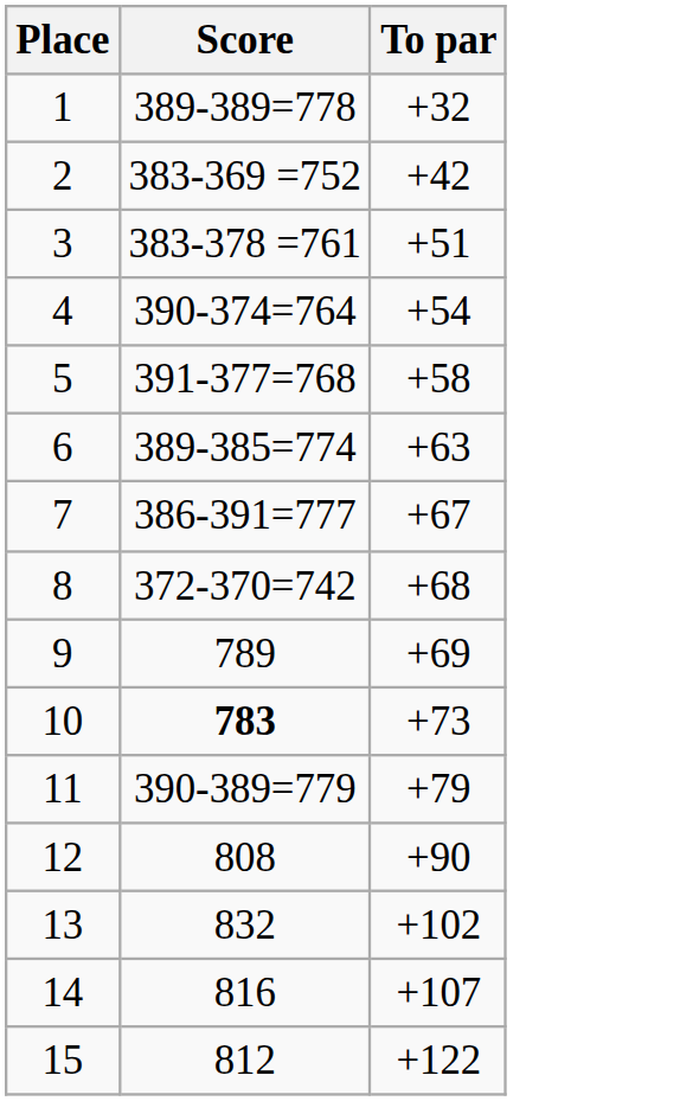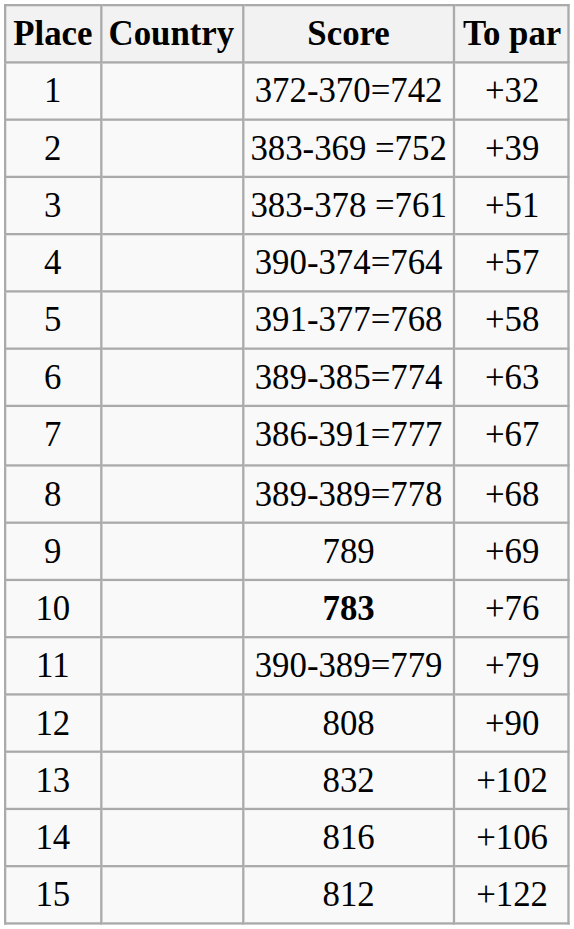 <table class="wikitable" style="font-size:95%;">
 <tr>
 <th>Place</th>
+<th>Country</th>
 <th>Score</th>
 <th>To par</th>
 </tr>
 <tr>
 <td align=center>1</td>
-<td align=center>389-389=778</td>
+<td></td>
+<td align=center>372-370=742</td>
 <td align="center">+32</td>
 </tr>
 <tr>
 <td align=center>2</td>
+<td></td>
 <td align="center">383-369 =752</td>
-<td align=center>+42</td>
+<td align=center>+39</td>
 </tr>
 <tr>
 <td align=center>3</td>
+<td></td>
 <td align=center>383-378 =761</td>
 <td align=center>+51</td>
 </tr>
 <tr>
 <td align="center">4</td>
+<td></td>
 <td align=center>390-374=764</td>
-<td align="center">+54</td>
+<td align="center">+57</td>
 </tr>
 <tr>
 <td align=center>5</td>
+<td></td>
 <td align="center">391-377=768</td>
 <td align=center>+58</td>
 </tr>
 <tr>
 <td align=center>6</td>
+<td></td>
 <td align="center">389-385=774</td>
 <td align=center>+63</td>
 </tr>
 <tr>
 <td align=center>7</td>
+<td></td>
 <td align=center>386-391=777</td>
 <td align=center>+67</td>
 </tr>
 <tr>
 <td align=center>8</td>
-<td align=center>372-370=742</td>
+<td></td>
+<td align=center>389-389=778</td>
 <td align=center>+68</td>
 </tr>
 <tr>
 <td align=center>9</td>
+<td></td>
 <td align=center>789</td>
 <td align=center>+69</td>
 </tr>
 <tr>
 <td align=center>10</td>
+<td></td>
 <td align=center><strong>783</strong></td>
-<td align=center>+73</td>
+<td align=center>+76</td>
 </tr>
 <tr>
 <td align=center>11</td>
+<td></td>
 <td align=center>390-389=779</td>
 <td align=center>+79</td>
 </tr>
 <tr>
 <td align=center>12</td>
+<td></td>
 <td align=center>808</td>
 <td align=center>+90</td>
 </tr>
 <tr>
 <td align=center>13</td>
+<td></td>
 <td align=center>832</td>
 <td align=center>+102</td>
 </tr>
 <tr>
 <td align=center>14</td>
+<td></td>
 <td align=center>816</td>
-<td align=center>+107</td>
+<td align=center>+106</td>
 </tr>
 <tr>
 <td align=center>15</td>
+<td></td>
 <td align=center>812</td>
 <td align=center>+122</td>
 </tr>
 </table>
